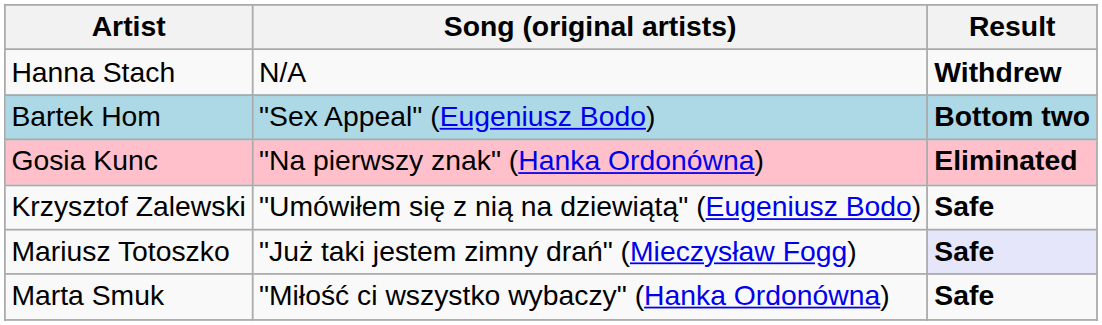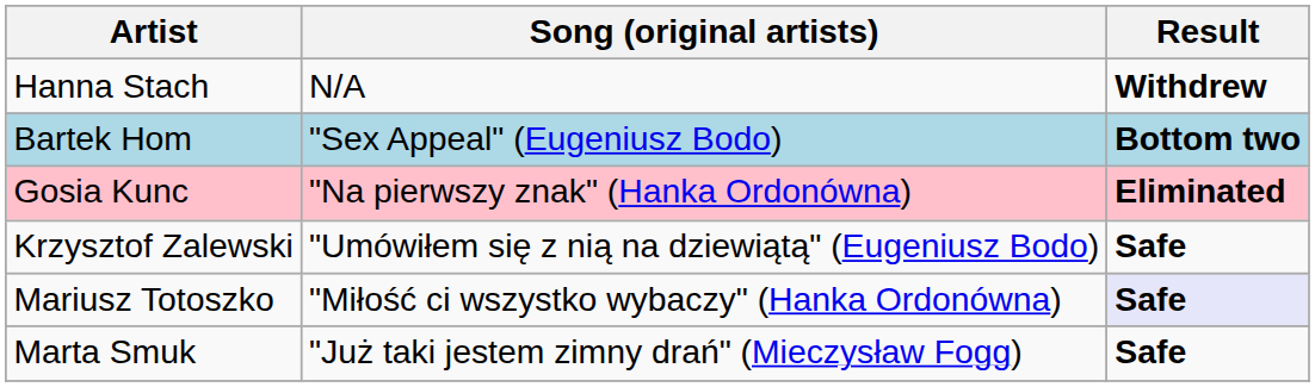 <table class=wikitable>
 <tr>
 <th>Artist</th>
 <th>Song (original artists)</th>
 <th>Result</th>
 </tr>
 <tr>
 <td>Hanna Stach</td>
 <td>N/A</td>
 <td><strong>Withdrew</strong></td>
 </tr>
 <tr style="background:lightblue;">
 <td>Bartek Hom</td>
 <td>"Sex Appeal" (<a href='#'>Eugeniusz Bodo</a>)</td>
 <td><strong>Bottom two</strong></td>
 </tr>
 <tr style="background:pink;">
 <td>Gosia Kunc</td>
 <td>"Na pierwszy znak" (<a href='#'>Hanka Ordonówna</a>)</td>
 <td><strong>Eliminated</strong></td>
 </tr>
 <tr>
 <td>Krzysztof Zalewski</td>
 <td>"Umówiłem się z nią na dziewiątą" (<a href='#'>Eugeniusz Bodo</a>)</td>
 <td><strong>Safe</strong></td>
 </tr>
 <tr>
 <td>Mariusz Totoszko</td>
-<td>"Już taki jestem zimny drań" (<a href='#'>Mieczysław Fogg</a>)</td>
+<td>"Miłość ci wszystko wybaczy" (<a href='#'>Hanka Ordonówna</a>)</td>
 <td style="background: lavender;"><strong>Safe</strong></td>
 </tr>
 <tr>
 <td>Marta Smuk</td>
-<td>"Miłość ci wszystko wybaczy" (<a href='#'>Hanka Ordonówna</a>)</td>
+<td>"Już taki jestem zimny drań" (<a href='#'>Mieczysław Fogg</a>)</td>
 <td><strong>Safe</strong></td>
 </tr>
 </table>
